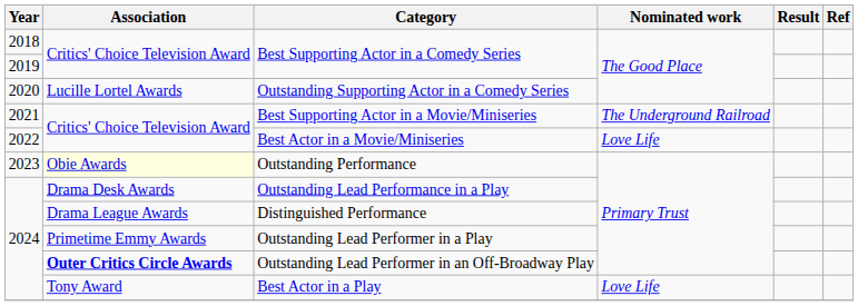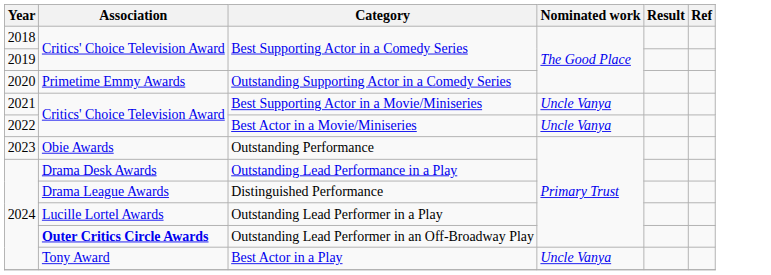 <table class="wikitable sortable">
 <tr>
 <th>Year</th>
 <th>Association</th>
 <th>Category</th>
 <th>Nominated work</th>
 <th>Result</th>
 <th class=unsortable>Ref</th>
 </tr>
 <tr>
 <td>2018</td>
 <td rowspan="2"><a href='#'>Critics' Choice Television Award</a></td>
 <td rowspan="2"><a href='#'>Best Supporting Actor in a Comedy Series</a></td>
 <td rowspan="3"><em><a href='#'>The Good Place</a></em></td>
 <td></td>
 <td style="text-align:center;"></td>
 </tr>
 <tr>
 <td>2019</td>
 <td></td>
 <td style="text-align:center;"></td>
 </tr>
 <tr>
 <td>2020</td>
-<td><a href='#'>Lucille Lortel Awards</a></td>
+<td><a href='#'>Primetime Emmy Awards</a></td>
 <td><a href='#'>Outstanding Supporting Actor in a Comedy Series</a></td>
 <td></td>
 <td style="text-align:center;"></td>
 </tr>
 <tr>
 <td>2021</td>
 <td rowspan="2"><a href='#'>Critics' Choice Television Award</a></td>
 <td><a href='#'>Best Supporting Actor in a Movie/Miniseries</a></td>
-<td><em><a href='#'>The Underground Railroad</a></em></td>
+<td><em><a href='#'>Uncle Vanya</a></em></td>
 <td></td>
 <td style="text-align:center;"></td>
 </tr>
 <tr>
 <td>2022</td>
 <td><a href='#'>Best Actor in a Movie/Miniseries</a></td>
-<td><em><a href='#'>Love Life</a></em></td>
+<td><em><a href='#'>Uncle Vanya</a></em></td>
 <td></td>
 <td style="text-align:center;"></td>
 </tr>
 <tr>
 <td>2023</td>
-<td style="background: lightyellow;"><a href='#'>Obie Awards</a></td>
+<td><a href='#'>Obie Awards</a></td>
 <td>Outstanding Performance</td>
 <td rowspan="5"><em><a href='#'>Primary Trust</a></em></td>
 <td></td>
 <td style="text-align:center;"></td>
 </tr>
 <tr>
 <td rowspan="5">2024</td>
 <td><a href='#'>Drama Desk Awards</a></td>
 <td><a href='#'>Outstanding Lead Performance in a Play</a></td>
 <td></td>
 <td align=center></td>
 </tr>
 <tr>
 <td><a href='#'>Drama League Awards</a></td>
 <td>Distinguished Performance</td>
 <td></td>
 <td></td>
 </tr>
 <tr>
-<td><a href='#'>Primetime Emmy Awards</a></td>
+<td><a href='#'>Lucille Lortel Awards</a></td>
 <td>Outstanding Lead Performer in a Play</td>
 <td></td>
 <td align=center></td>
 </tr>
 <tr>
 <td><strong><a href='#'>Outer Critics Circle Awards</a></strong></td>
 <td>Outstanding Lead Performer in an Off-Broadway Play</td>
 <td></td>
 <td align=center></td>
 </tr>
 <tr>
 <td><a href='#'>Tony Award</a></td>
 <td><a href='#'>Best Actor in a Play</a></td>
-<td><em><a href='#'>Love Life</a></em></td>
+<td><em><a href='#'>Uncle Vanya</a></em></td>
 <td></td>
 <td></td>
 </tr>
 <tr>
 </tr>
 </table>
